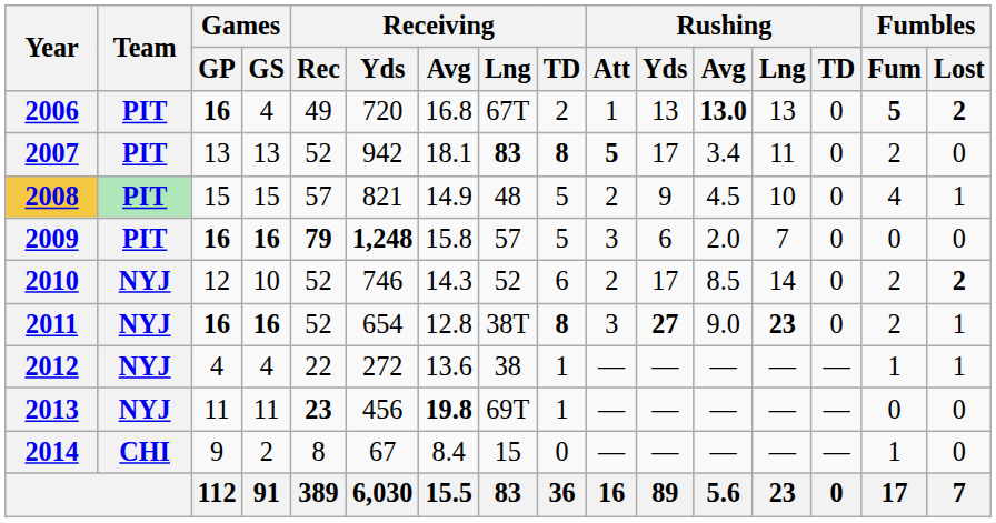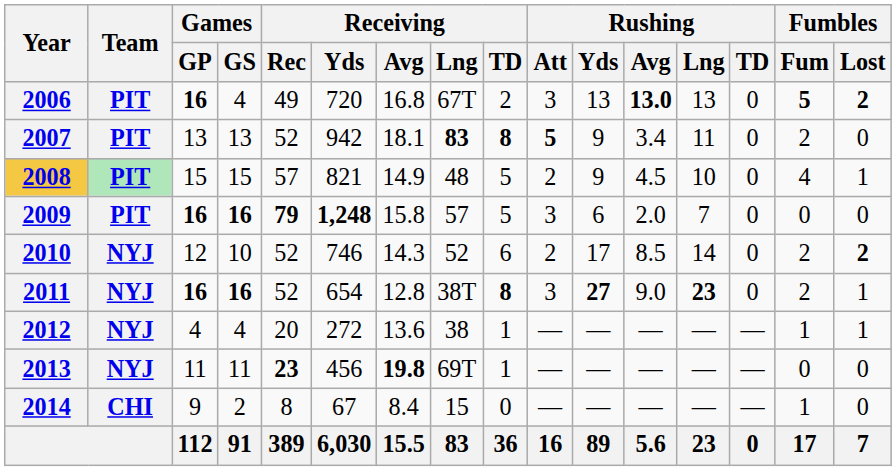 <table class=wikitable style="text-align:center;">
 <tr>
 <th rowspan="2">Year</th>
 <th rowspan="2">Team</th>
 <th colspan="2">Games</th>
 <th colspan="5">Receiving</th>
 <th colspan="5">Rushing</th>
 <th colspan="2">Fumbles</th>
 </tr>
 <tr>
 <th>GP</th>
 <th>GS</th>
 <th>Rec</th>
 <th>Yds</th>
 <th>Avg</th>
 <th>Lng</th>
 <th>TD</th>
 <th>Att</th>
 <th>Yds</th>
 <th>Avg</th>
 <th>Lng</th>
 <th>TD</th>
 <th>Fum</th>
 <th>Lost</th>
 </tr>
 <tr>
 <th><a href='#'>2006</a></th>
 <th><a href='#'>PIT</a></th>
 <td><strong>16</strong></td>
 <td>4</td>
 <td>49</td>
 <td>720</td>
 <td>16.8</td>
 <td>67T</td>
 <td>2</td>
-<td>1</td>
+<td>3</td>
 <td>13</td>
 <td><strong>13.0</strong></td>
 <td>13</td>
 <td>0</td>
 <td><strong>5</strong></td>
 <td><strong>2</strong></td>
 </tr>
 <tr>
 <th><a href='#'>2007</a></th>
 <th><a href='#'>PIT</a></th>
 <td>13</td>
 <td>13</td>
 <td>52</td>
 <td>942</td>
 <td>18.1</td>
 <td><strong>83</strong></td>
 <td><strong>8</strong></td>
 <td><strong>5</strong></td>
-<td>17</td>
+<td>9</td>
 <td>3.4</td>
 <td>11</td>
 <td>0</td>
 <td>2</td>
 <td>0</td>
 </tr>
 <tr>
 <th style="background:#f4c842; width:3em;"><a href='#'>2008</a></th>
 <th style="background:#afe6ba; width:3em;"><a href='#'>PIT</a></th>
 <td>15</td>
 <td>15</td>
 <td>57</td>
 <td>821</td>
 <td>14.9</td>
 <td>48</td>
 <td>5</td>
 <td>2</td>
 <td>9</td>
 <td>4.5</td>
 <td>10</td>
 <td>0</td>
 <td>4</td>
 <td>1</td>
 </tr>
 <tr>
 <th><a href='#'>2009</a></th>
 <th><a href='#'>PIT</a></th>
 <td><strong>16</strong></td>
 <td><strong>16</strong></td>
 <td><strong>79</strong></td>
 <td><strong>1,248</strong></td>
 <td>15.8</td>
 <td>57</td>
 <td>5</td>
 <td>3</td>
 <td>6</td>
 <td>2.0</td>
 <td>7</td>
 <td>0</td>
 <td>0</td>
 <td>0</td>
 </tr>
 <tr>
 <th><a href='#'>2010</a></th>
 <th><a href='#'>NYJ</a></th>
 <td>12</td>
 <td>10</td>
 <td>52</td>
 <td>746</td>
 <td>14.3</td>
 <td>52</td>
 <td>6</td>
 <td>2</td>
 <td>17</td>
 <td>8.5</td>
 <td>14</td>
 <td>0</td>
 <td>2</td>
 <td><strong>2</strong></td>
 </tr>
 <tr>
 <th><a href='#'>2011</a></th>
 <th><a href='#'>NYJ</a></th>
 <td><strong>16</strong></td>
 <td><strong>16</strong></td>
 <td>52</td>
 <td>654</td>
 <td>12.8</td>
 <td>38T</td>
 <td><strong>8</strong></td>
 <td>3</td>
 <td><strong>27</strong></td>
 <td>9.0</td>
 <td><strong>23</strong></td>
 <td>0</td>
 <td>2</td>
 <td>1</td>
 </tr>
 <tr>
 <th><a href='#'>2012</a></th>
 <th><a href='#'>NYJ</a></th>
 <td>4</td>
 <td>4</td>
-<td>22</td>
+<td>20</td>
 <td>272</td>
 <td>13.6</td>
 <td>38</td>
 <td>1</td>
 <td>—</td>
 <td>—</td>
 <td>—</td>
 <td>—</td>
 <td>—</td>
 <td>1</td>
 <td>1</td>
 </tr>
 <tr>
 <th><a href='#'>2013</a></th>
 <th><a href='#'>NYJ</a></th>
 <td>11</td>
 <td>11</td>
 <td><strong>23</strong></td>
 <td>456</td>
 <td><strong>19.8</strong></td>
 <td>69T</td>
 <td>1</td>
 <td>—</td>
 <td>—</td>
 <td>—</td>
 <td>—</td>
 <td>—</td>
 <td>0</td>
 <td>0</td>
 </tr>
 <tr>
 <th><a href='#'>2014</a></th>
 <th><a href='#'>CHI</a></th>
 <td>9</td>
 <td>2</td>
 <td>8</td>
 <td>67</td>
 <td>8.4</td>
 <td>15</td>
 <td>0</td>
 <td>—</td>
 <td>—</td>
 <td>—</td>
 <td>—</td>
 <td>—</td>
 <td>1</td>
 <td>0</td>
 </tr>
 <tr>
 <th colspan="2"></th>
 <th>112</th>
 <th>91</th>
 <th>389</th>
 <th>6,030</th>
 <th>15.5</th>
 <th>83</th>
 <th>36</th>
 <th>16</th>
 <th>89</th>
 <th>5.6</th>
 <th>23</th>
 <th>0</th>
 <th>17</th>
 <th>7</th>
 </tr>
 </table>
